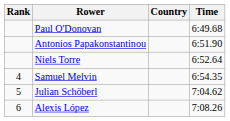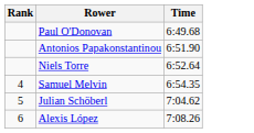 <table class="wikitable" style="text-align:center">
 <tr>
 <th>Rank</th>
 <th>Rower</th>
-<th>Country</th>
 <th>Time</th>
 </tr>
 <tr>
 <td></td>
 <td align="left"><a href='#'>Paul O'Donovan</a></td>
-<td align="left"></td>
 <td>6:49.68</td>
 </tr>
 <tr>
 <td></td>
 <td align="left"><a href='#'>Antonios Papakonstantinou</a></td>
-<td align="left"></td>
 <td>6:51.90</td>
 </tr>
 <tr>
 <td></td>
 <td align="left"><a href='#'>Niels Torre</a></td>
-<td align="left"></td>
 <td>6:52.64</td>
 </tr>
 <tr>
 <td>4</td>
 <td align="left"><a href='#'>Samuel Melvin</a></td>
-<td align="left"></td>
 <td>6:54.35</td>
 </tr>
 <tr>
 <td>5</td>
 <td align="left"><a href='#'>Julian Schöberl</a></td>
-<td align="left"></td>
 <td>7:04.62</td>
 </tr>
 <tr>
 <td>6</td>
 <td align="left"><a href='#'>Alexis López</a></td>
-<td align="left"></td>
 <td>7:08.26</td>
 </tr>
 </table>
